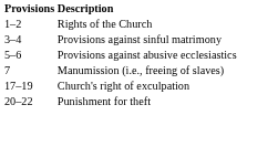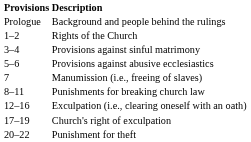 <table class="table">
 <tr>
 <td width="17%"><strong>Provisions</strong></td>
 <td width="83%"><strong>Description</strong></td>
+</tr>
+<tr>
+<td>Prologue</td>
+<td>Background and people behind the rulings</td>
 </tr>
 <tr>
 <td>1–2</td>
 <td>Rights of the Church</td>
 </tr>
 <tr>
 <td>3–4</td>
 <td>Provisions against sinful matrimony</td>
 </tr>
 <tr>
 <td>5–6</td>
 <td>Provisions against abusive ecclesiastics</td>
 </tr>
 <tr>
 <td>7</td>
 <td>Manumission (i.e., freeing of slaves)</td>
 </tr>
 <tr>
+<td>8–11</td>
+<td>Punishments for breaking church law</td>
+</tr>
+<tr>
+<td>12–16</td>
+<td>Exculpation (i.e., clearing oneself with an oath)</td>
+</tr>
+<tr>
 <td>17–19</td>
 <td>Church's right of exculpation</td>
 </tr>
 <tr>
 <td>20–22</td>
 <td>Punishment for theft</td>
 </tr>
 </table>
